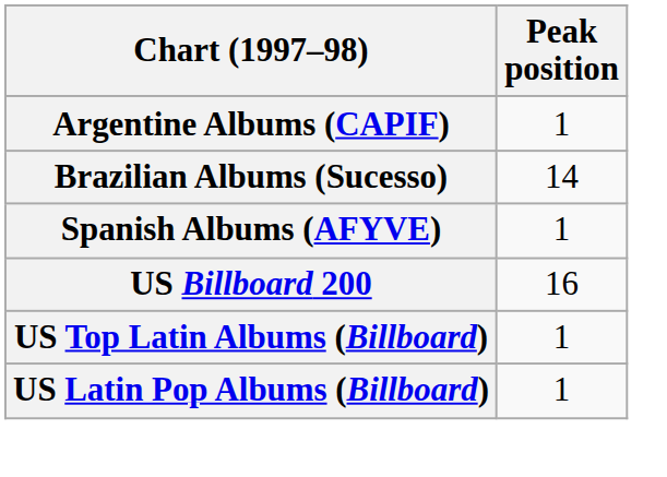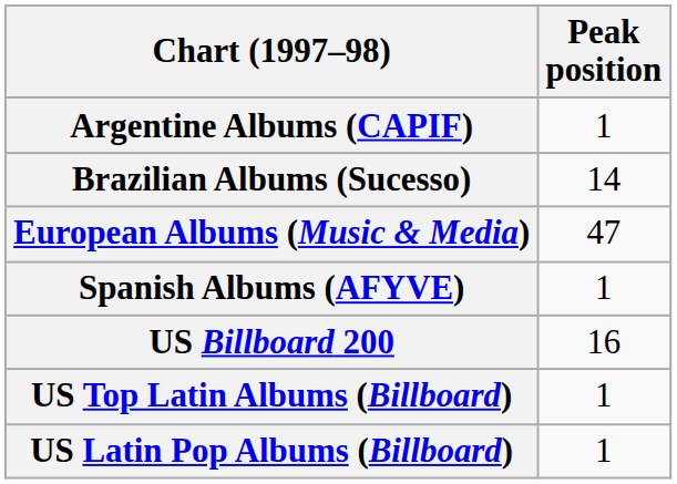 <table class="wikitable sortable plainrowheaders">
 <tr>
 <th align="left">Chart (1997–98)</th>
 <th align="left">Peak<br>position</th>
 </tr>
 <tr>
 <th scope="row" align="left">Argentine Albums (<a href='#'>CAPIF</a>)</th>
 <td align="center">1</td>
 </tr>
 <tr>
 <th scope="row" align="left">Brazilian Albums (Sucesso)</th>
 <td align="center">14</td>
+</tr>
+<tr>
+<th scope="row"><a href='#'>European Albums</a> (<em><a href='#'>Music & Media</a></em>)</th>
+<td align="center">47</td>
 </tr>
 <tr>
 <th scope="row" align="left">Spanish Albums (<a href='#'>AFYVE</a>)</th>
 <td align="center">1</td>
 </tr>
 <tr>
 <th scope="row" align="left">US <a href='#'><em>Billboard</em> 200</a></th>
 <td align="center">16</td>
 </tr>
 <tr>
 <th scope="row" align="left">US <a href='#'>Top Latin Albums</a> (<a href='#'><em>Billboard</em></a>)</th>
 <td align="center">1</td>
 </tr>
 <tr>
 <th scope="row" align="left">US <a href='#'>Latin Pop Albums</a> (<a href='#'><em>Billboard</em></a>)</th>
 <td align="center">1</td>
 </tr>
 </table>
